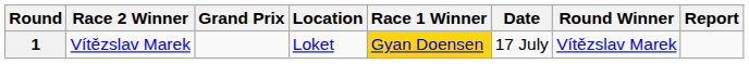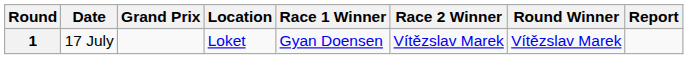 <table class="wikitable" style="font-size: 85%;">
 <tr>
 <th>Round</th>
-<th>Race 2 Winner</th>
+<th>Date</th>
 <th>Grand Prix</th>
 <th>Location</th>
 <th>Race 1 Winner</th>
-<th>Date</th>
+<th>Race 2 Winner</th>
 <th>Round Winner</th>
 <th>Report</th>
 </tr>
 <tr>
 <th>1</th>
-<td> <a href='#'>Vítězslav Marek</a></td>
+<td>17 July</td>
 <td></td>
 <td><a href='#'>Loket</a></td>
-<td style="background: gold;"> <a href='#'>Gyan Doensen</a></td>
-<td>17 July</td>
+<td> <a href='#'>Gyan Doensen</a></td>
+<td> <a href='#'>Vítězslav Marek</a></td>
 <td> <a href='#'>Vítězslav Marek</a></td>
 <td></td>
 </tr>
 </table>
